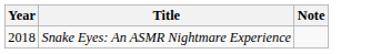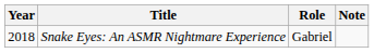 <table class="wikitable plainrowheaders sortable">
 <tr>
 <th scope="col">Year</th>
 <th scope="col">Title</th>
+<th scope="col">Role</th>
 <th scope="col">Note</th>
 </tr>
 <tr>
 <td>2018</td>
 <td><em>Snake Eyes: An ASMR Nightmare Experience</em></td>
+<td>Gabriel</td>
 <td></td>
 </tr>
 </table>
